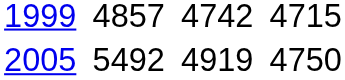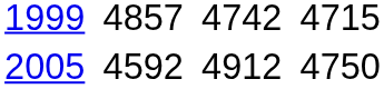 <table>
 <tr valign="top">
 <td><a href='#'>1999</a><br></td>
 <td></td>
 <td>4857</td>
 <td></td>
 <td>4742</td>
 <td></td>
 <td>4715</td>
 </tr>
 <tr valign="top">
 <td><a href='#'>2005</a><br></td>
 <td></td>
-<td>5492</td>
+<td>4592</td>
 <td></td>
-<td>4919</td>
+<td>4912</td>
 <td></td>
 <td>4750</td>
 </tr>
 </table>
